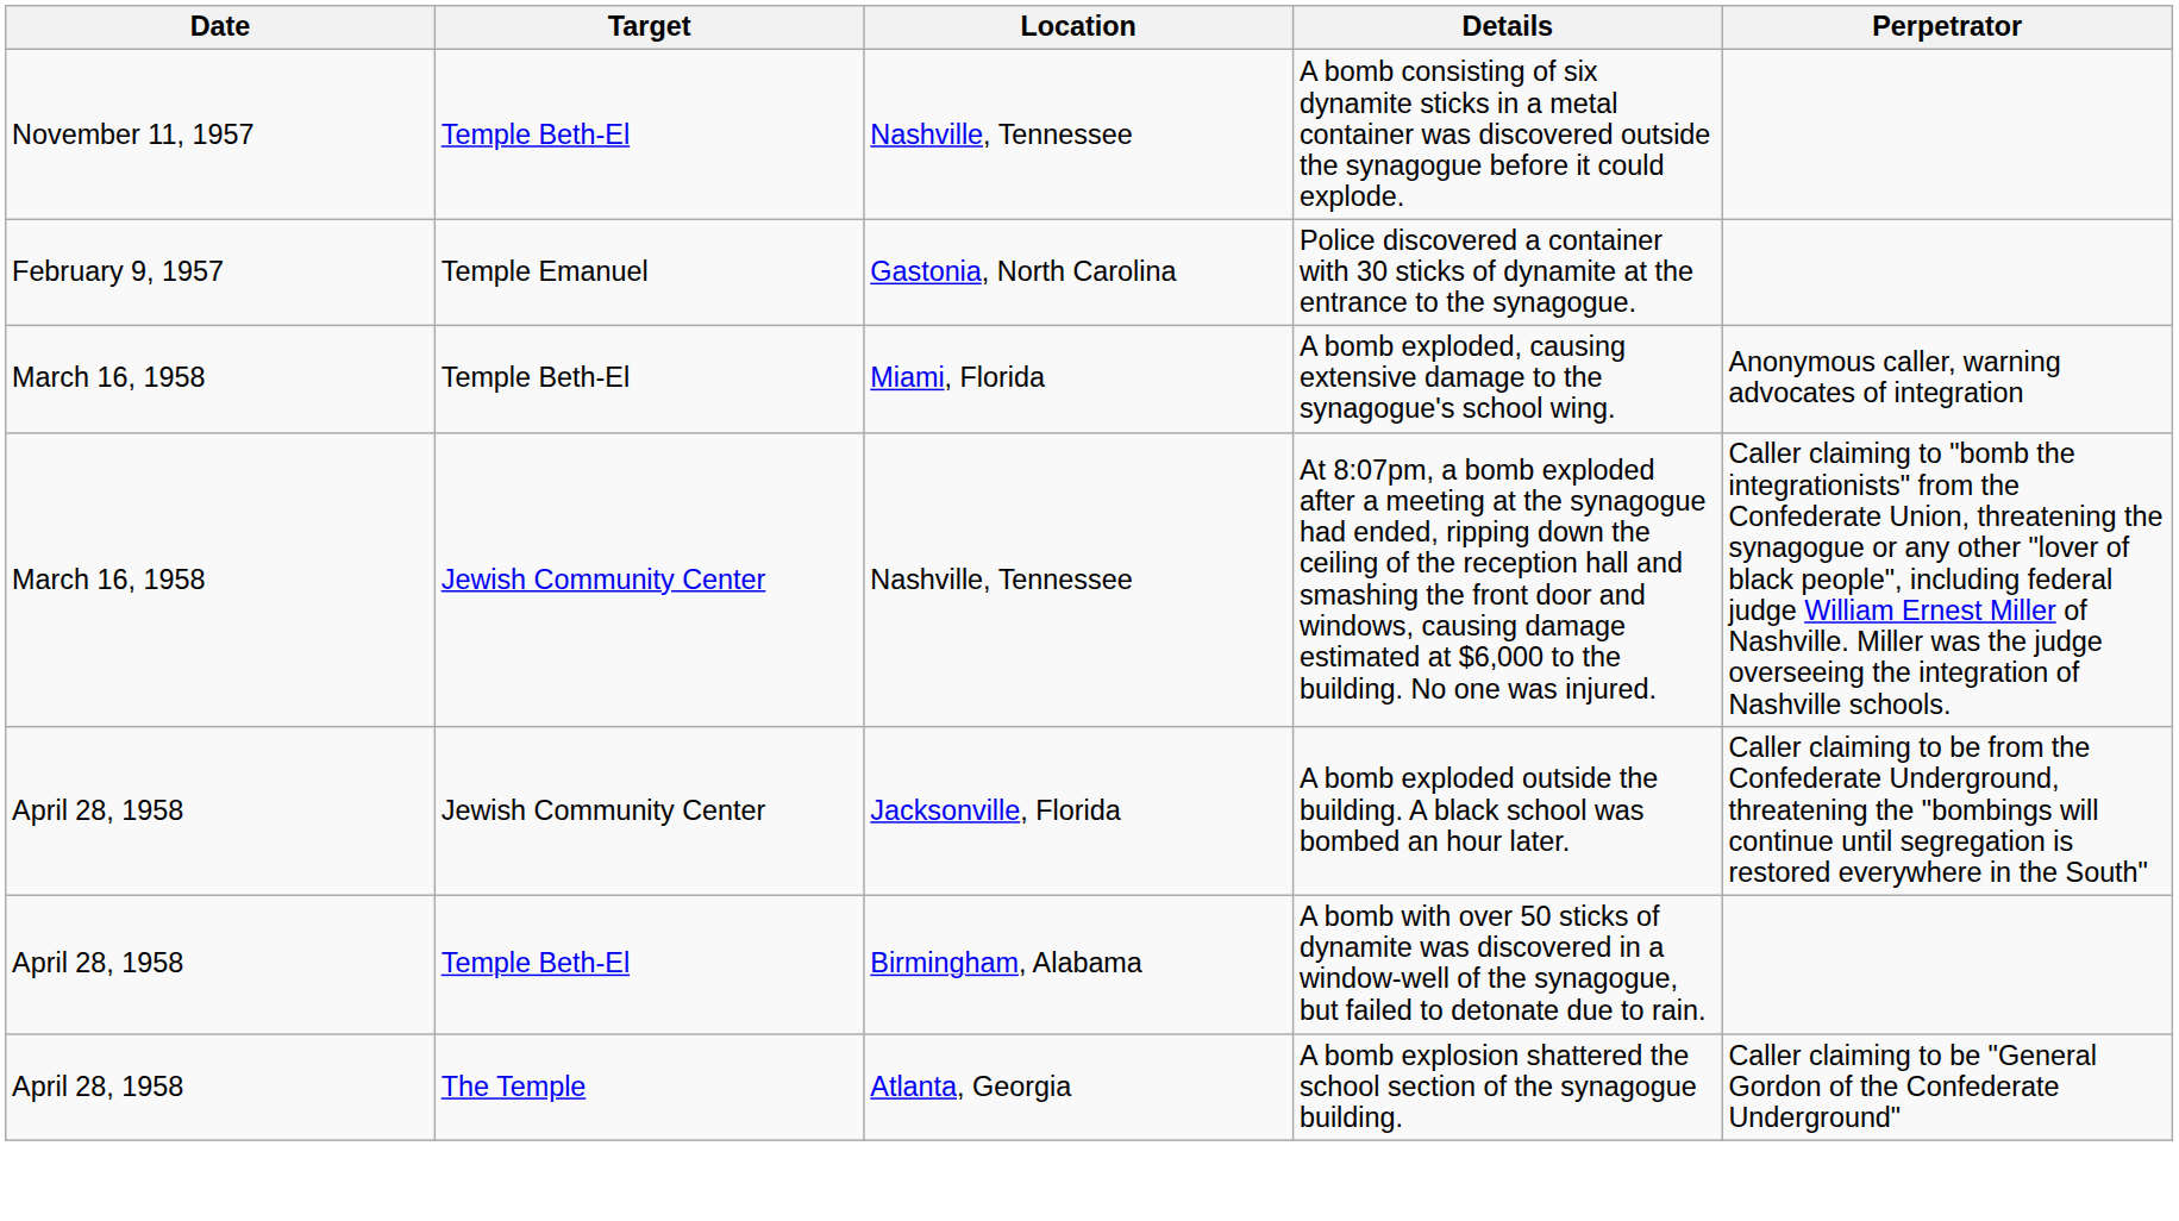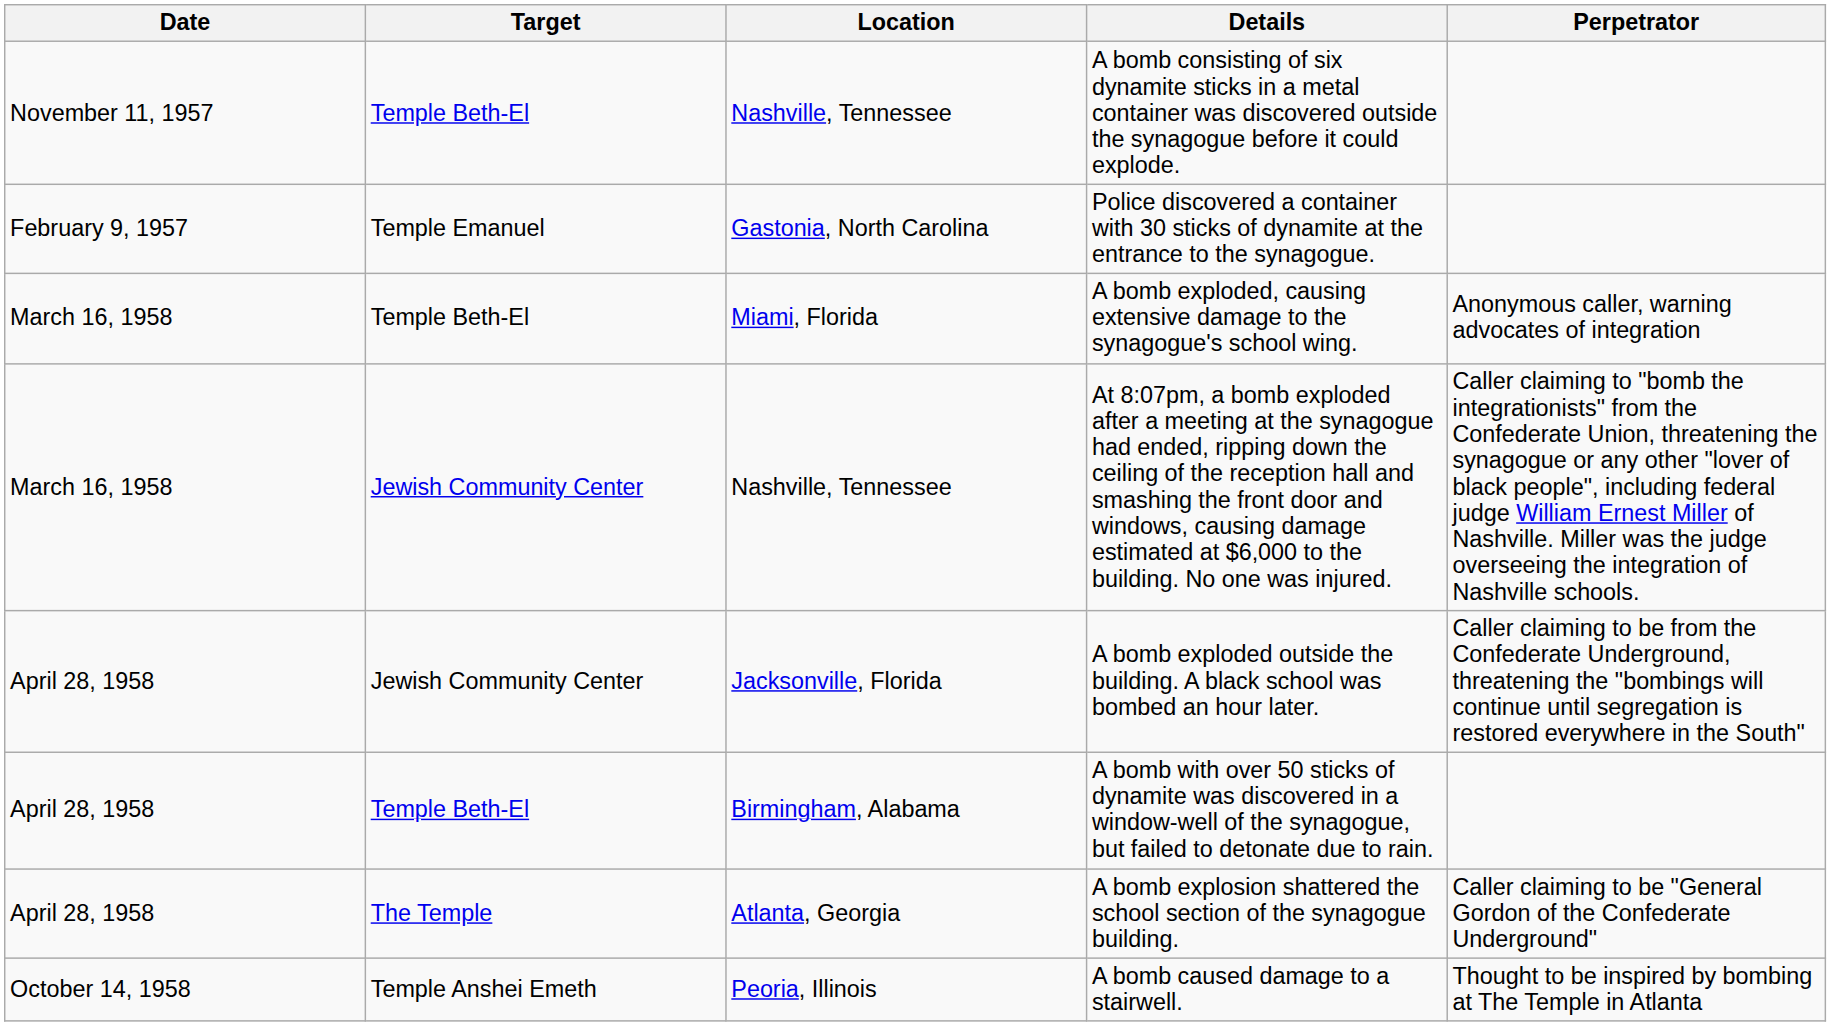 <table class="wikitable sortable">
 <tr>
 <th style="width:8%;">Date</th>
 <th style="width:8%;">Target</th>
 <th style="width:8%;">Location</th>
 <th style="width:8%;">Details</th>
 <th style="width:8%;">Perpetrator</th>
 </tr>
 <tr>
 <td>November 11, 1957</td>
 <td><a href='#'>Temple Beth-El</a></td>
 <td><a href='#'>Nashville</a>, Tennessee</td>
 <td>A bomb consisting of six dynamite sticks in a metal container was discovered outside the synagogue before it could explode.</td>
 <td></td>
 </tr>
 <tr>
 <td>February 9, 1957</td>
 <td>Temple Emanuel</td>
 <td><a href='#'>Gastonia</a>, North Carolina</td>
 <td>Police discovered a container with 30 sticks of dynamite at the entrance to the synagogue.</td>
 <td></td>
 </tr>
 <tr>
 <td>March 16, 1958</td>
 <td>Temple Beth-El</td>
 <td><a href='#'>Miami</a>, Florida</td>
 <td>A bomb exploded, causing extensive damage to the synagogue's school wing.</td>
 <td>Anonymous caller, warning advocates of integration</td>
 </tr>
 <tr>
 <td>March 16, 1958</td>
 <td><a href='#'>Jewish Community Center</a></td>
 <td>Nashville, Tennessee</td>
 <td>At 8:07pm, a bomb exploded after a meeting at the synagogue had ended, ripping down the ceiling of the reception hall and smashing the front door and windows, causing damage estimated at $6,000 to the building. No one was injured.</td>
 <td>Caller claiming to "bomb the integrationists" from the Confederate Union, threatening the synagogue or any other "lover of black people", including federal judge <a href='#'>William Ernest Miller</a> of Nashville. Miller was the judge overseeing the integration of Nashville schools.</td>
 </tr>
 <tr>
 <td>April 28, 1958</td>
 <td>Jewish Community Center</td>
 <td><a href='#'>Jacksonville</a>, Florida</td>
 <td>A bomb exploded outside the building. A black school was bombed an hour later.</td>
 <td>Caller claiming to be from the Confederate Underground, threatening the "bombings will continue until segregation is restored everywhere in the South"</td>
 </tr>
 <tr>
 <td>April 28, 1958</td>
 <td><a href='#'>Temple Beth-El</a></td>
 <td><a href='#'>Birmingham</a>, Alabama</td>
 <td>A bomb with over 50 sticks of dynamite was discovered in a window-well of the synagogue, but failed to detonate due to rain.</td>
 <td></td>
 </tr>
 <tr>
 <td>April 28, 1958</td>
 <td><a href='#'>The Temple</a></td>
 <td><a href='#'>Atlanta</a>, Georgia</td>
 <td>A bomb explosion shattered the school section of the synagogue building.</td>
 <td>Caller claiming to be "General Gordon of the Confederate Underground"</td>
 </tr>
+<tr>
+<td>October 14, 1958</td>
+<td>Temple Anshei Emeth</td>
+<td><a href='#'>Peoria</a>, Illinois</td>
+<td>A bomb caused damage to a stairwell.</td>
+<td>Thought to be inspired by bombing at The Temple in Atlanta</td>
+</tr>
 </table>
